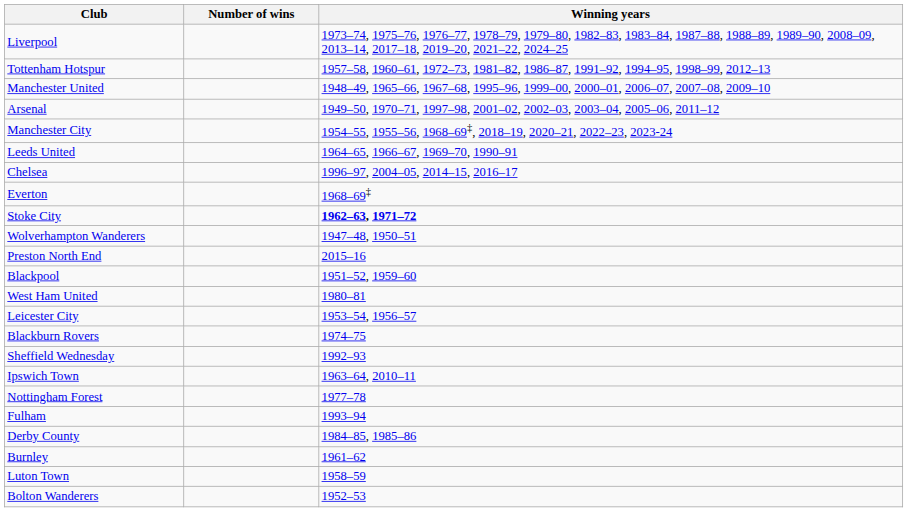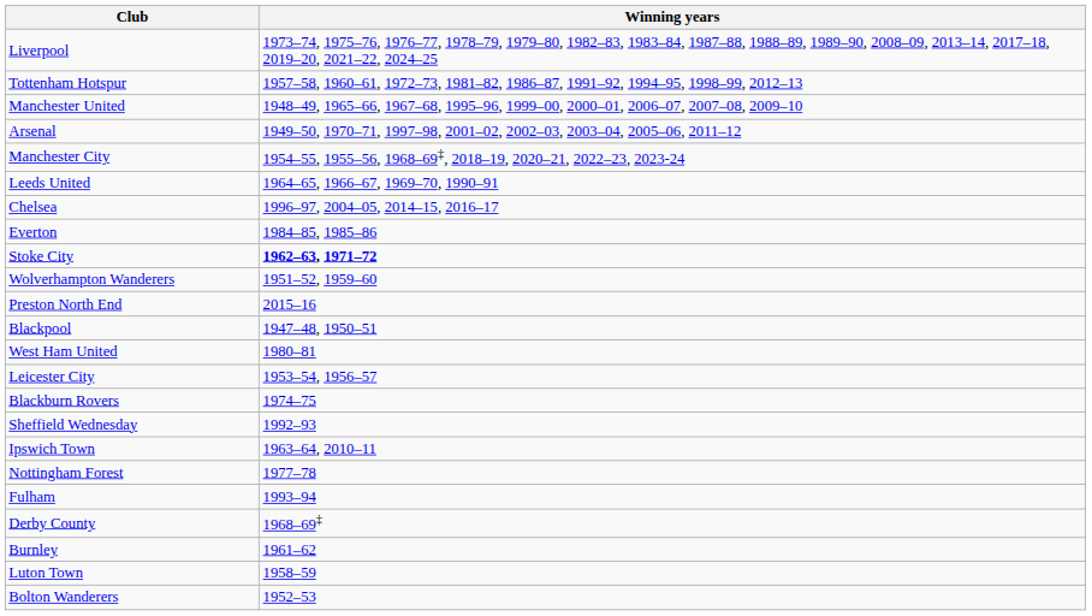 <table class="wikitable" style="width:90%">
 <tr>
 <th width=20%>Club</th>
-<th Width=15%>Number of wins</th>
 <th Width=65%>Winning years</th>
 </tr>
 <tr>
 <td><a href='#'>Liverpool</a></td>
-<td></td>
 <td><a href='#'>1973–74</a>, <a href='#'>1975–76</a>, <a href='#'>1976–77</a>, <a href='#'>1978–79</a>, <a href='#'>1979–80</a>, <a href='#'>1982–83</a>, <a href='#'>1983–84</a>, <a href='#'>1987–88</a>, <a href='#'>1988–89</a>, <a href='#'>1989–90</a>, <a href='#'>2008–09</a>, <a href='#'>2013–14</a>, <a href='#'>2017–18</a>, <a href='#'>2019–20</a>, <a href='#'>2021–22</a>, <a href='#'>2024–25</a></td>
 </tr>
 <tr>
 <td><a href='#'>Tottenham Hotspur</a></td>
-<td></td>
 <td><a href='#'>1957–58</a>, <a href='#'>1960–61</a>, <a href='#'>1972–73</a>, <a href='#'>1981–82</a>, <a href='#'>1986–87</a>, <a href='#'>1991–92</a>, <a href='#'>1994–95</a>, <a href='#'>1998–99</a>, <a href='#'>2012–13</a></td>
 </tr>
 <tr>
 <td><a href='#'>Manchester United</a></td>
-<td></td>
 <td><a href='#'>1948–49</a>, <a href='#'>1965–66</a>, <a href='#'>1967–68</a>, <a href='#'>1995–96</a>, <a href='#'>1999–00</a>, <a href='#'>2000–01</a>, <a href='#'>2006–07</a>, <a href='#'>2007–08</a>, <a href='#'>2009–10</a></td>
 </tr>
 <tr>
 <td><a href='#'>Arsenal</a></td>
-<td></td>
 <td><a href='#'>1949–50</a>, <a href='#'>1970–71</a>, <a href='#'>1997–98</a>, <a href='#'>2001–02</a>, <a href='#'>2002–03</a>, <a href='#'>2003–04</a>, <a href='#'>2005–06</a>, <a href='#'>2011–12</a></td>
 </tr>
 <tr>
 <td><a href='#'>Manchester City</a></td>
-<td></td>
 <td><a href='#'>1954–55</a>, <a href='#'>1955–56</a>, <a href='#'>1968–69</a><sup>‡</sup>, <a href='#'>2018–19</a>, <a href='#'>2020–21</a>, <a href='#'>2022–23</a>, <a href='#'>2023-24</a></td>
 </tr>
 <tr>
 <td><a href='#'>Leeds United</a></td>
-<td></td>
 <td><a href='#'>1964–65</a>, <a href='#'>1966–67</a>, <a href='#'>1969–70</a>, <a href='#'>1990–91</a></td>
 </tr>
 <tr>
 <td><a href='#'>Chelsea</a></td>
-<td></td>
 <td><a href='#'>1996–97</a>, <a href='#'>2004–05</a>, <a href='#'>2014–15</a>, <a href='#'>2016–17</a></td>
 </tr>
 <tr>
 <td><a href='#'>Everton</a></td>
-<td></td>
-<td><a href='#'>1968–69</a><sup>‡</sup></td>
+<td><a href='#'>1984–85</a>, <a href='#'>1985–86</a></td>
 </tr>
 <tr>
 <td><a href='#'>Stoke City</a></td>
-<td></td>
 <td><strong><a href='#'>1962–63</a>, <a href='#'>1971–72</a></strong></td>
 </tr>
 <tr>
 <td><a href='#'>Wolverhampton Wanderers</a></td>
-<td></td>
-<td><a href='#'>1947–48</a>, <a href='#'>1950–51</a></td>
+<td><a href='#'>1951–52</a>, <a href='#'>1959–60</a></td>
 </tr>
 <tr>
 <td><a href='#'>Preston North End</a></td>
-<td></td>
 <td><a href='#'>2015–16</a></td>
 </tr>
 <tr>
 <td><a href='#'>Blackpool</a></td>
-<td></td>
-<td><a href='#'>1951–52</a>, <a href='#'>1959–60</a></td>
+<td><a href='#'>1947–48</a>, <a href='#'>1950–51</a></td>
 </tr>
 <tr>
 <td><a href='#'>West Ham United</a></td>
-<td></td>
 <td><a href='#'>1980–81</a></td>
 </tr>
 <tr>
 <td><a href='#'>Leicester City</a></td>
-<td></td>
 <td><a href='#'>1953–54</a>, <a href='#'>1956–57</a></td>
 </tr>
 <tr>
 <td><a href='#'>Blackburn Rovers</a></td>
-<td></td>
 <td><a href='#'>1974–75</a></td>
 </tr>
 <tr>
 <td><a href='#'>Sheffield Wednesday</a></td>
-<td></td>
 <td><a href='#'>1992–93</a></td>
 </tr>
 <tr>
 <td><a href='#'>Ipswich Town</a></td>
-<td></td>
 <td><a href='#'>1963–64</a>, <a href='#'>2010–11</a></td>
 </tr>
 <tr>
 <td><a href='#'>Nottingham Forest</a></td>
-<td></td>
 <td><a href='#'>1977–78</a></td>
 </tr>
 <tr>
 <td><a href='#'>Fulham</a></td>
-<td></td>
 <td><a href='#'>1993–94</a></td>
 </tr>
 <tr>
 <td><a href='#'>Derby County</a></td>
-<td></td>
-<td><a href='#'>1984–85</a>, <a href='#'>1985–86</a></td>
+<td><a href='#'>1968–69</a><sup>‡</sup></td>
 </tr>
 <tr>
 <td><a href='#'>Burnley</a></td>
-<td></td>
 <td><a href='#'>1961–62</a></td>
 </tr>
 <tr>
 <td><a href='#'>Luton Town</a></td>
-<td></td>
 <td><a href='#'>1958–59</a></td>
 </tr>
 <tr>
 <td><a href='#'>Bolton Wanderers</a></td>
-<td></td>
 <td><a href='#'>1952–53</a></td>
 </tr>
 </table>
